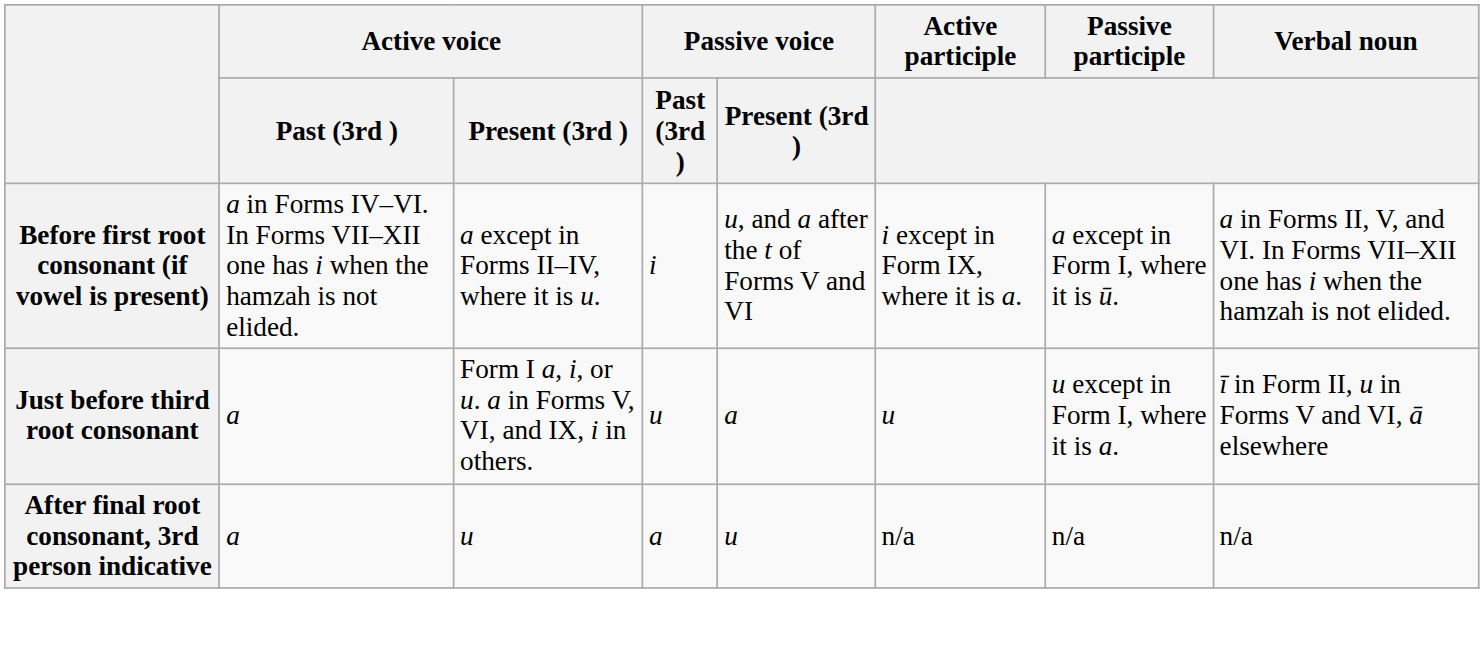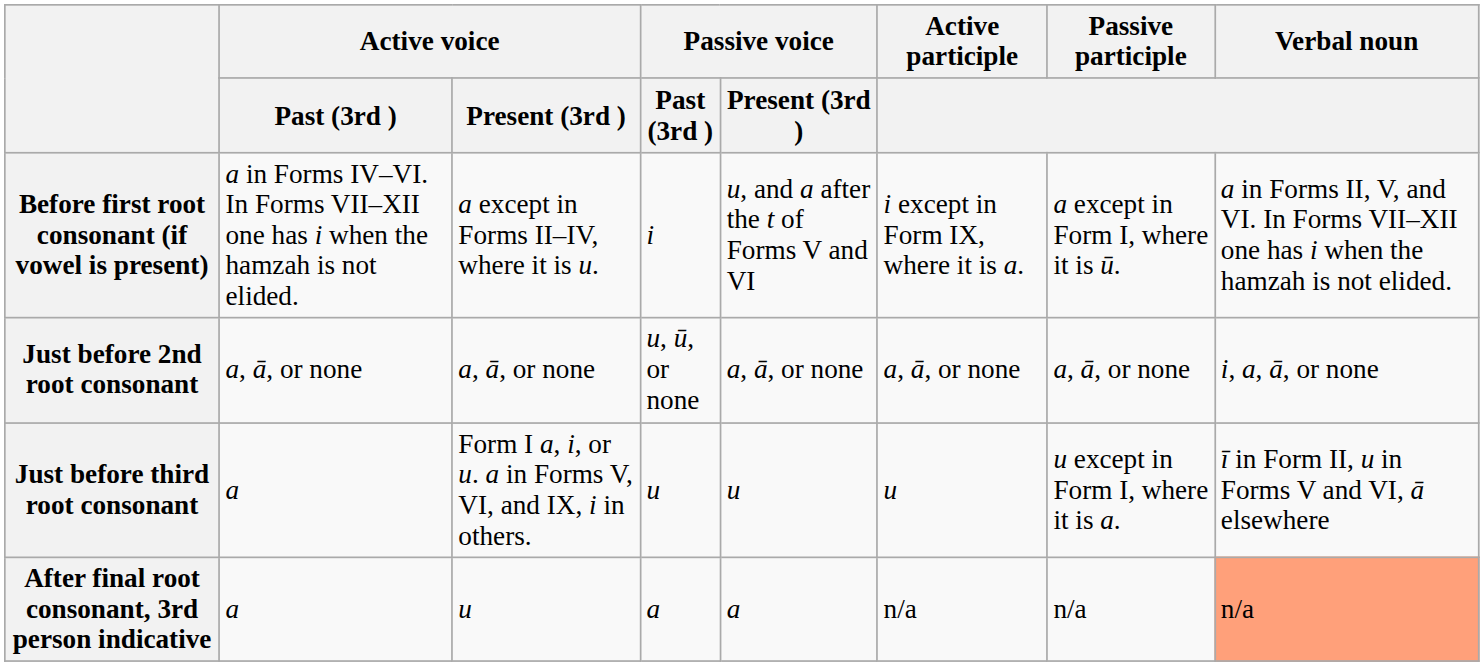 <table class="wikitable">
 <tr>
 <th rowspan="2"></th>
 <th colspan="2">Active voice</th>
 <th colspan="2">Passive voice</th>
 <th colspan="1">Active participle</th>
 <th colspan="1">Passive participle</th>
 <th colspan="1">Verbal noun</th>
 </tr>
 <tr>
 <th>Past (3rd  )</th>
 <th>Present (3rd  )</th>
 <th>Past (3rd  )</th>
 <th>Present (3rd  )</th>
 <th colspan="3"></th>
 </tr>
 <tr>
 <th>Before first root consonant (if vowel is present)</th>
 <td><em>a</em> in Forms IV–VI. In Forms VII–XII one has <em>i</em> when the hamzah is not elided.</td>
 <td><em>a</em> except in Forms II–IV, where it is <em>u</em>.</td>
 <td><em>i</em></td>
 <td><em>u</em>, and <em>a</em> after the <em>t</em> of Forms V and VI</td>
 <td><em>i</em> except in Form IX, where it is <em>a</em>.</td>
 <td><em>a</em> except in Form I, where it is <em>ū</em>.</td>
 <td><em>a</em> in Forms II, V, and VI. In Forms VII–XII one has <em>i</em> when the hamzah is not elided.</td>
 </tr>
 <tr>
+<th>Just before 2nd root consonant</th>
+<td><em>a</em>, <em>ā</em>, or none</td>
+<td><em>a</em>, <em>ā</em>, or none</td>
+<td><em>u</em>, <em>ū</em>, or none</td>
+<td><em>a</em>, <em>ā</em>, or none</td>
+<td><em>a</em>, <em>ā</em>, or none</td>
+<td><em>a</em>, <em>ā</em>, or none</td>
+<td><em>i</em>, <em>a</em>, <em>ā</em>, or none</td>
+</tr>
+<tr>
 <th>Just before third root consonant</th>
 <td><em>a</em></td>
 <td>Form I <em>a</em>, <em>i</em>, or <em>u</em>. <em>a</em> in Forms V, VI, and IX, <em>i</em> in others.</td>
 <td><em>u</em></td>
-<td><em>a</em></td>
+<td><em>u</em></td>
 <td><em>u</em></td>
 <td><em>u</em> except in Form I, where it is <em>a</em>.</td>
 <td><em>ī</em> in Form II, <em>u</em> in Forms V and VI, <em>ā</em> elsewhere</td>
 </tr>
 <tr>
 <th>After final root consonant, 3rd person  indicative</th>
 <td><em>a</em></td>
 <td><em>u</em></td>
 <td><em>a</em></td>
-<td><em>u</em></td>
+<td><em>a</em></td>
 <td>n/a</td>
 <td>n/a</td>
-<td>n/a</td>
+<td style="background: lightsalmon;">n/a</td>
 </tr>
 </table>
